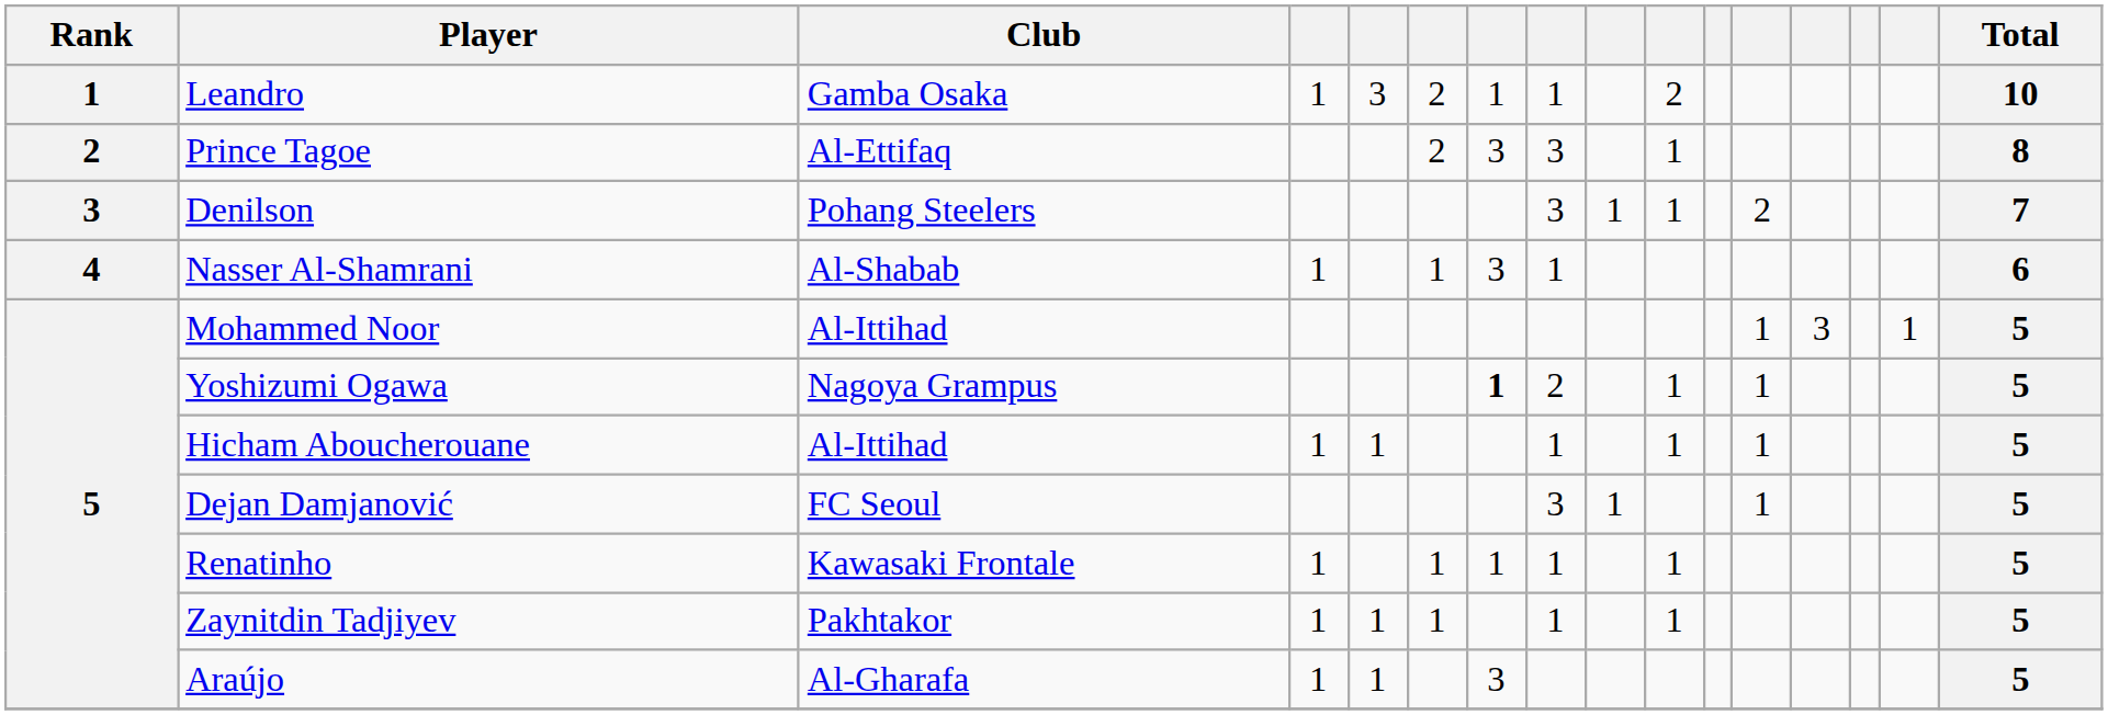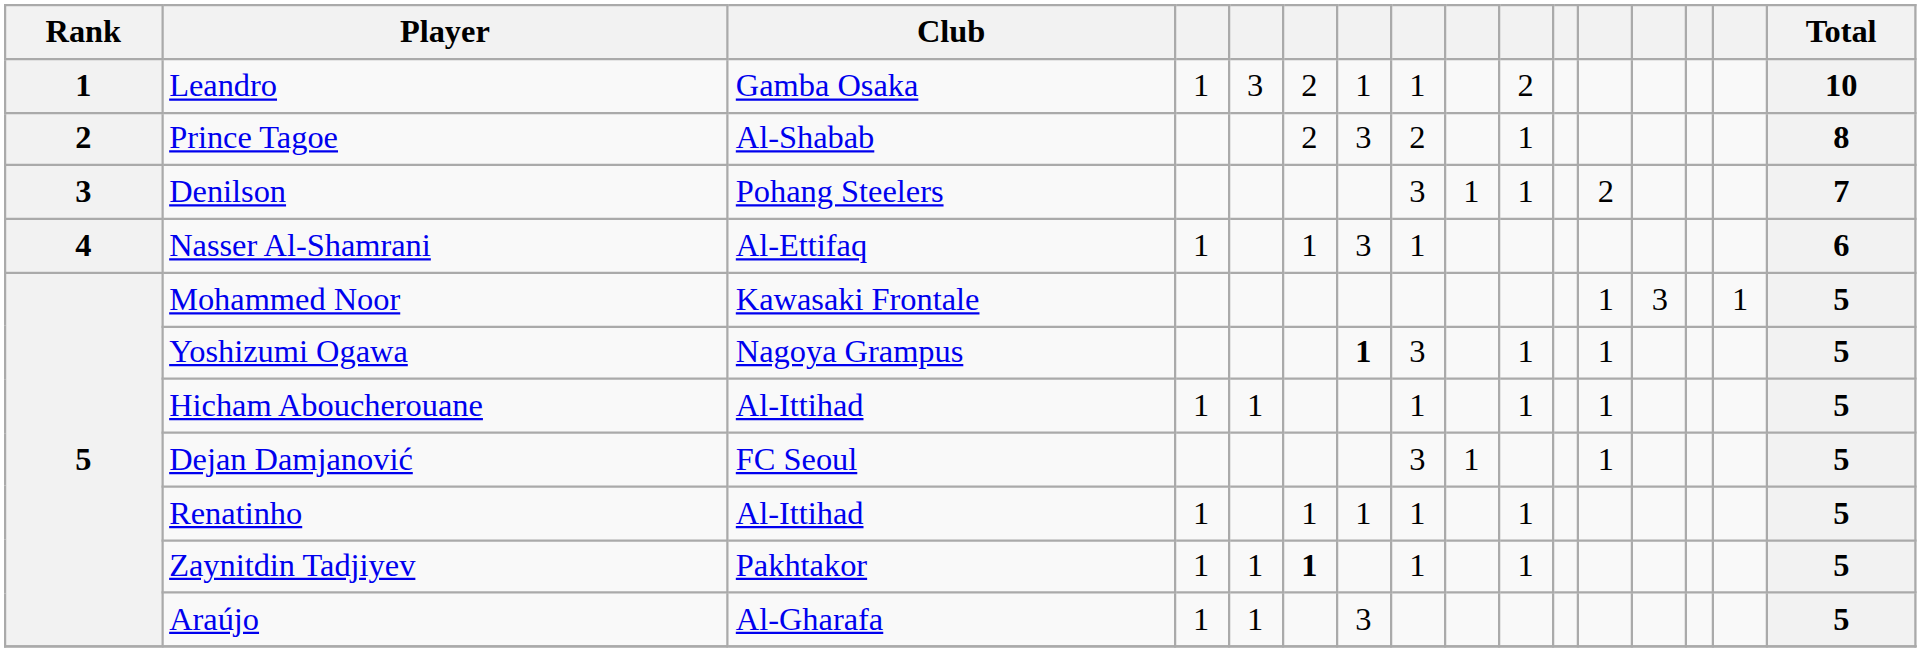 <table class="wikitable" style="text-align:center; font-size:90%;" width=850>
 <tr>
 <th>Rank</th>
 <th>Player</th>
 <th>Club</th>
 <th></th>
 <th></th>
 <th></th>
 <th></th>
 <th></th>
 <th></th>
 <th></th>
 <th></th>
 <th></th>
 <th></th>
 <th></th>
 <th></th>
 <th>Total</th>
 </tr>
 <tr>
 <th>1</th>
 <td align="left"> <a href='#'>Leandro</a></td>
 <td align="left"> <a href='#'>Gamba Osaka</a></td>
 <td>1</td>
 <td>3</td>
 <td>2</td>
 <td>1</td>
 <td>1</td>
 <td></td>
 <td>2</td>
 <td></td>
 <td></td>
 <td></td>
 <td></td>
 <td></td>
 <th>10</th>
 </tr>
 <tr>
 <th>2</th>
 <td align="left"> <a href='#'>Prince Tagoe</a></td>
-<td align="left"> <a href='#'>Al-Ettifaq</a></td>
+<td align="left"> <a href='#'>Al-Shabab</a></td>
 <td></td>
 <td></td>
 <td>2</td>
 <td>3</td>
-<td>3</td>
+<td>2</td>
 <td></td>
 <td>1</td>
 <td></td>
 <td></td>
 <td></td>
 <td></td>
 <td></td>
 <th>8</th>
 </tr>
 <tr>
 <th>3</th>
 <td align="left"> <a href='#'>Denilson</a></td>
 <td align="left"> <a href='#'>Pohang Steelers</a></td>
 <td></td>
 <td></td>
 <td></td>
 <td></td>
 <td>3</td>
 <td>1</td>
 <td>1</td>
 <td></td>
 <td>2</td>
 <td></td>
 <td></td>
 <td></td>
 <th>7</th>
 </tr>
 <tr>
 <th>4</th>
 <td align="left"> <a href='#'>Nasser Al-Shamrani</a></td>
-<td align="left"> <a href='#'>Al-Shabab</a></td>
+<td align="left"> <a href='#'>Al-Ettifaq</a></td>
 <td>1</td>
 <td></td>
 <td>1</td>
 <td>3</td>
 <td>1</td>
 <td></td>
 <td></td>
 <td></td>
 <td></td>
 <td></td>
 <td></td>
 <td></td>
 <th>6</th>
 </tr>
 <tr>
 <th rowspan="7">5</th>
 <td align="left"> <a href='#'>Mohammed Noor</a></td>
-<td align="left"> <a href='#'>Al-Ittihad</a></td>
+<td align="left"> <a href='#'>Kawasaki Frontale</a></td>
 <td></td>
 <td></td>
 <td></td>
 <td></td>
 <td></td>
 <td></td>
 <td></td>
 <td></td>
 <td>1</td>
 <td>3</td>
 <td></td>
 <td>1</td>
 <th>5</th>
 </tr>
 <tr>
 <td align="left"> <a href='#'>Yoshizumi Ogawa</a></td>
 <td align="left"> <a href='#'>Nagoya Grampus</a></td>
 <td></td>
 <td></td>
 <td></td>
 <td><strong>1</strong></td>
-<td>2</td>
+<td>3</td>
 <td></td>
 <td>1</td>
 <td></td>
 <td>1</td>
 <td></td>
 <td></td>
 <td></td>
 <th>5</th>
 </tr>
 <tr>
 <td align="left"> <a href='#'>Hicham Aboucherouane</a></td>
 <td align="left"> <a href='#'>Al-Ittihad</a></td>
 <td>1</td>
 <td>1</td>
 <td></td>
 <td></td>
 <td>1</td>
 <td></td>
 <td>1</td>
 <td></td>
 <td>1</td>
 <td></td>
 <td></td>
 <td></td>
 <th>5</th>
 </tr>
 <tr>
 <td align="left"> <a href='#'>Dejan Damjanović</a></td>
 <td align="left"> <a href='#'>FC Seoul</a></td>
 <td></td>
 <td></td>
 <td></td>
 <td></td>
 <td>3</td>
 <td>1</td>
 <td></td>
 <td></td>
 <td>1</td>
 <td></td>
 <td></td>
 <td></td>
 <th>5</th>
 </tr>
 <tr>
 <td align="left"> <a href='#'>Renatinho</a></td>
-<td align="left"> <a href='#'>Kawasaki Frontale</a></td>
+<td align="left"> <a href='#'>Al-Ittihad</a></td>
 <td>1</td>
 <td></td>
 <td>1</td>
 <td>1</td>
 <td>1</td>
 <td></td>
 <td>1</td>
 <td></td>
 <td></td>
 <td></td>
 <td></td>
 <td></td>
 <th>5</th>
 </tr>
 <tr>
 <td align="left"> <a href='#'>Zaynitdin Tadjiyev</a></td>
 <td align="left">  <a href='#'>Pakhtakor</a></td>
 <td>1</td>
 <td>1</td>
-<td>1</td>
+<td><strong>1</strong></td>
 <td></td>
 <td>1</td>
 <td></td>
 <td>1</td>
 <td></td>
 <td></td>
 <td></td>
 <td></td>
 <td></td>
 <th>5</th>
 </tr>
 <tr>
 <td align="left"> <a href='#'>Araújo</a></td>
 <td align="left"> <a href='#'>Al-Gharafa</a></td>
 <td>1</td>
 <td>1</td>
 <td></td>
 <td>3</td>
 <td></td>
 <td></td>
 <td></td>
 <td></td>
 <td></td>
 <td></td>
 <td></td>
 <td></td>
 <th>5</th>
 </tr>
 <tr>
 </tr>
 </table>
